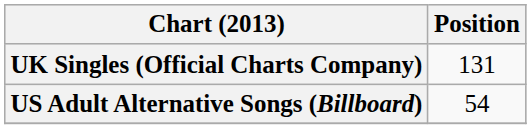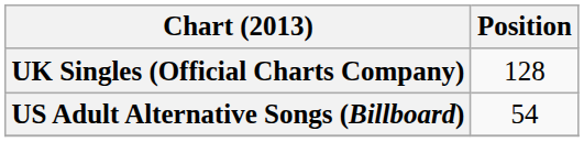 <table class="wikitable plainrowheaders sortable" style="text-align:center;">
 <tr>
 <th>Chart (2013)</th>
 <th>Position</th>
 </tr>
 <tr>
 <th scope="row">UK Singles (Official Charts Company)</th>
-<td style="text-align:center;">131</td>
+<td style="text-align:center;">128</td>
 </tr>
 <tr>
 <th scope="row">US Adult Alternative Songs (<em>Billboard</em>)</th>
 <td style="text-align:center;">54</td>
 </tr>
 <tr>
 </tr>
 </table>
